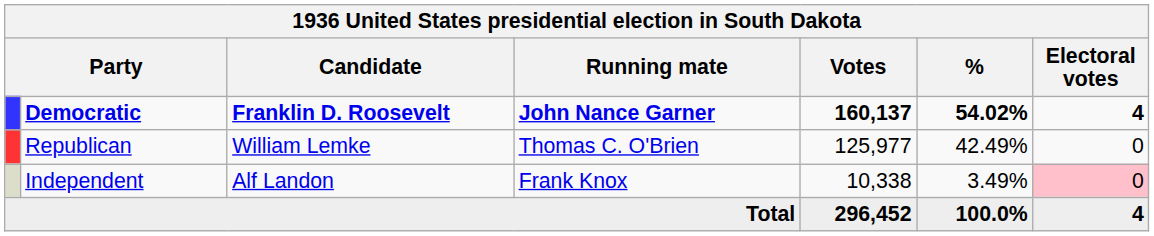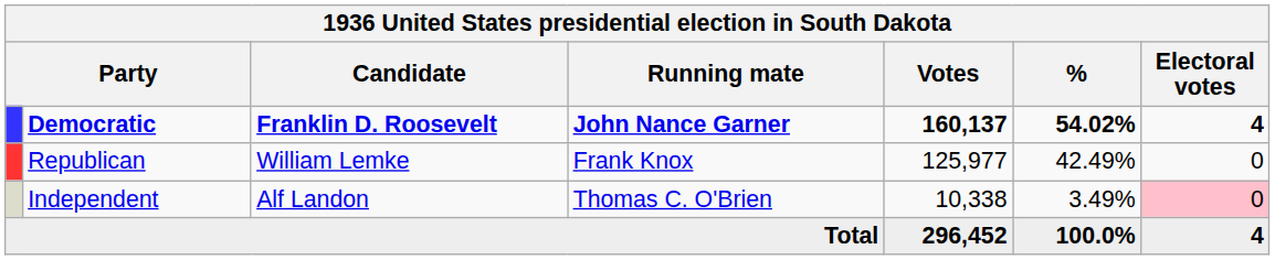 <table class="wikitable">
 <tr>
 <th colspan="7">1936 United States presidential election in South Dakota</th>
 </tr>
 <tr style="background:#eee; text-align:center;">
 <th colspan="2" style="width: 10em">Party</th>
 <th style="width: 13em">Candidate</th>
 <th style="width: 13em">Running mate</th>
 <th style="width: 5em">Votes</th>
 <th style="width: 5em">%</th>
 <th style="width: 5em">Electoral votes</th>
 </tr>
 <tr>
 <th style="background:#33f; width:3px;"></th>
 <td style="width: 130px"><strong><a href='#'>Democratic</a></strong></td>
 <td><strong><a href='#'>Franklin D. Roosevelt</a></strong></td>
 <td><strong><a href='#'>John Nance Garner</a></strong></td>
 <td style="text-align:right;"><strong>160,137</strong></td>
 <td style="text-align:right;"><strong>54.02%</strong></td>
 <td style="text-align:right;"><strong>4</strong></td>
 </tr>
 <tr>
 <th style="background:#f33; width:3px;"></th>
 <td style="width: 130px"><a href='#'>Republican</a></td>
 <td><a href='#'>William Lemke</a></td>
-<td><a href='#'>Thomas C. O'Brien</a></td>
+<td><a href='#'>Frank Knox</a></td>
 <td style="text-align:right;">125,977</td>
 <td style="text-align:right;">42.49%</td>
 <td style="text-align:right;">0</td>
 </tr>
 <tr>
 <th style="background:#DDDDCC; width:3px;"></th>
 <td style="width: 130px"><a href='#'>Independent</a></td>
 <td><a href='#'>Alf Landon</a></td>
-<td><a href='#'>Frank Knox</a></td>
+<td><a href='#'>Thomas C. O'Brien</a></td>
 <td style="text-align:right;">10,338</td>
 <td style="text-align:right;">3.49%</td>
 <td style="background: pink; text-align:right;">0</td>
 </tr>
 <tr style="background:#eee; text-align:right;">
 <td colspan="4"><strong>Total</strong></td>
 <td><strong>296,452</strong></td>
 <td><strong>100.0%</strong></td>
 <td><strong>4</strong></td>
 </tr>
 </table>
